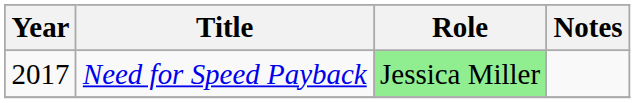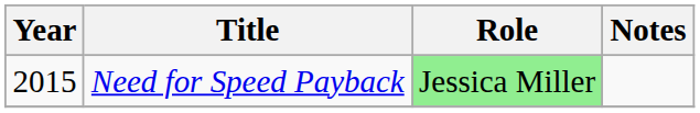 <table class="wikitable unsortable">
 <tr>
 <th>Year</th>
 <th>Title</th>
 <th>Role</th>
 <th>Notes</th>
 </tr>
 <tr>
-<td>2017</td>
+<td>2015</td>
 <td><em><a href='#'>Need for Speed Payback</a></em></td>
 <td style="background: lightgreen;">Jessica Miller</td>
 <td></td>
 </tr>
 <tr>
 </tr>
 </table>
